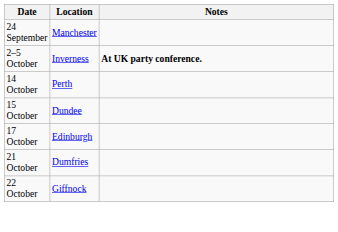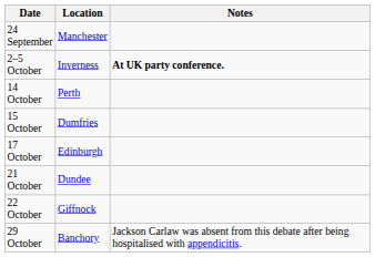 <table class="wikitable" style="width:550px">
 <tr>
 <th style="width:50px;">Date</th>
 <th style="width:50px;">Location</th>
 <th style="width:400px;">Notes</th>
 </tr>
 <tr>
 <td>24 September</td>
 <td><a href='#'>Manchester</a></td>
 <td></td>
 </tr>
 <tr>
 <td>2–5 October</td>
 <td><a href='#'>Inverness</a></td>
 <td><strong>At UK party conference.</strong></td>
 </tr>
 <tr>
 <td>14 October</td>
 <td><a href='#'>Perth</a></td>
 <td></td>
 </tr>
 <tr>
 <td>15 October</td>
-<td><a href='#'>Dundee</a></td>
+<td><a href='#'>Dumfries</a></td>
 <td></td>
 </tr>
 <tr>
 <td>17 October</td>
 <td><a href='#'>Edinburgh</a></td>
 <td></td>
 </tr>
 <tr>
 <td>21 October</td>
-<td><a href='#'>Dumfries</a></td>
+<td><a href='#'>Dundee</a></td>
 <td></td>
 </tr>
 <tr>
 <td>22 October</td>
 <td><a href='#'>Giffnock</a></td>
 <td></td>
 </tr>
+<tr>
+<td>29 October</td>
+<td><a href='#'>Banchory</a></td>
+<td>Jackson Carlaw was absent from this debate after being hospitalised with <a href='#'>appendicitis</a>.</td>
+</tr>
 </table>
